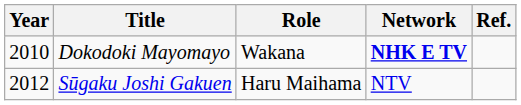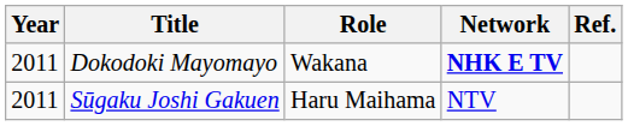 <table class="wikitable">
 <tr>
 <th>Year</th>
 <th>Title</th>
 <th>Role</th>
 <th>Network</th>
 <th>Ref.</th>
 </tr>
 <tr>
-<td>2010</td>
+<td>2011</td>
 <td><em>Dokodoki Mayomayo</em></td>
 <td>Wakana</td>
 <td><strong><a href='#'>NHK E TV</a></strong></td>
 <td></td>
 </tr>
 <tr>
-<td>2012</td>
+<td>2011</td>
 <td><em><a href='#'>Sūgaku Joshi Gakuen</a></em></td>
 <td>Haru Maihama</td>
 <td><a href='#'>NTV</a></td>
 <td></td>
 </tr>
 </table>
